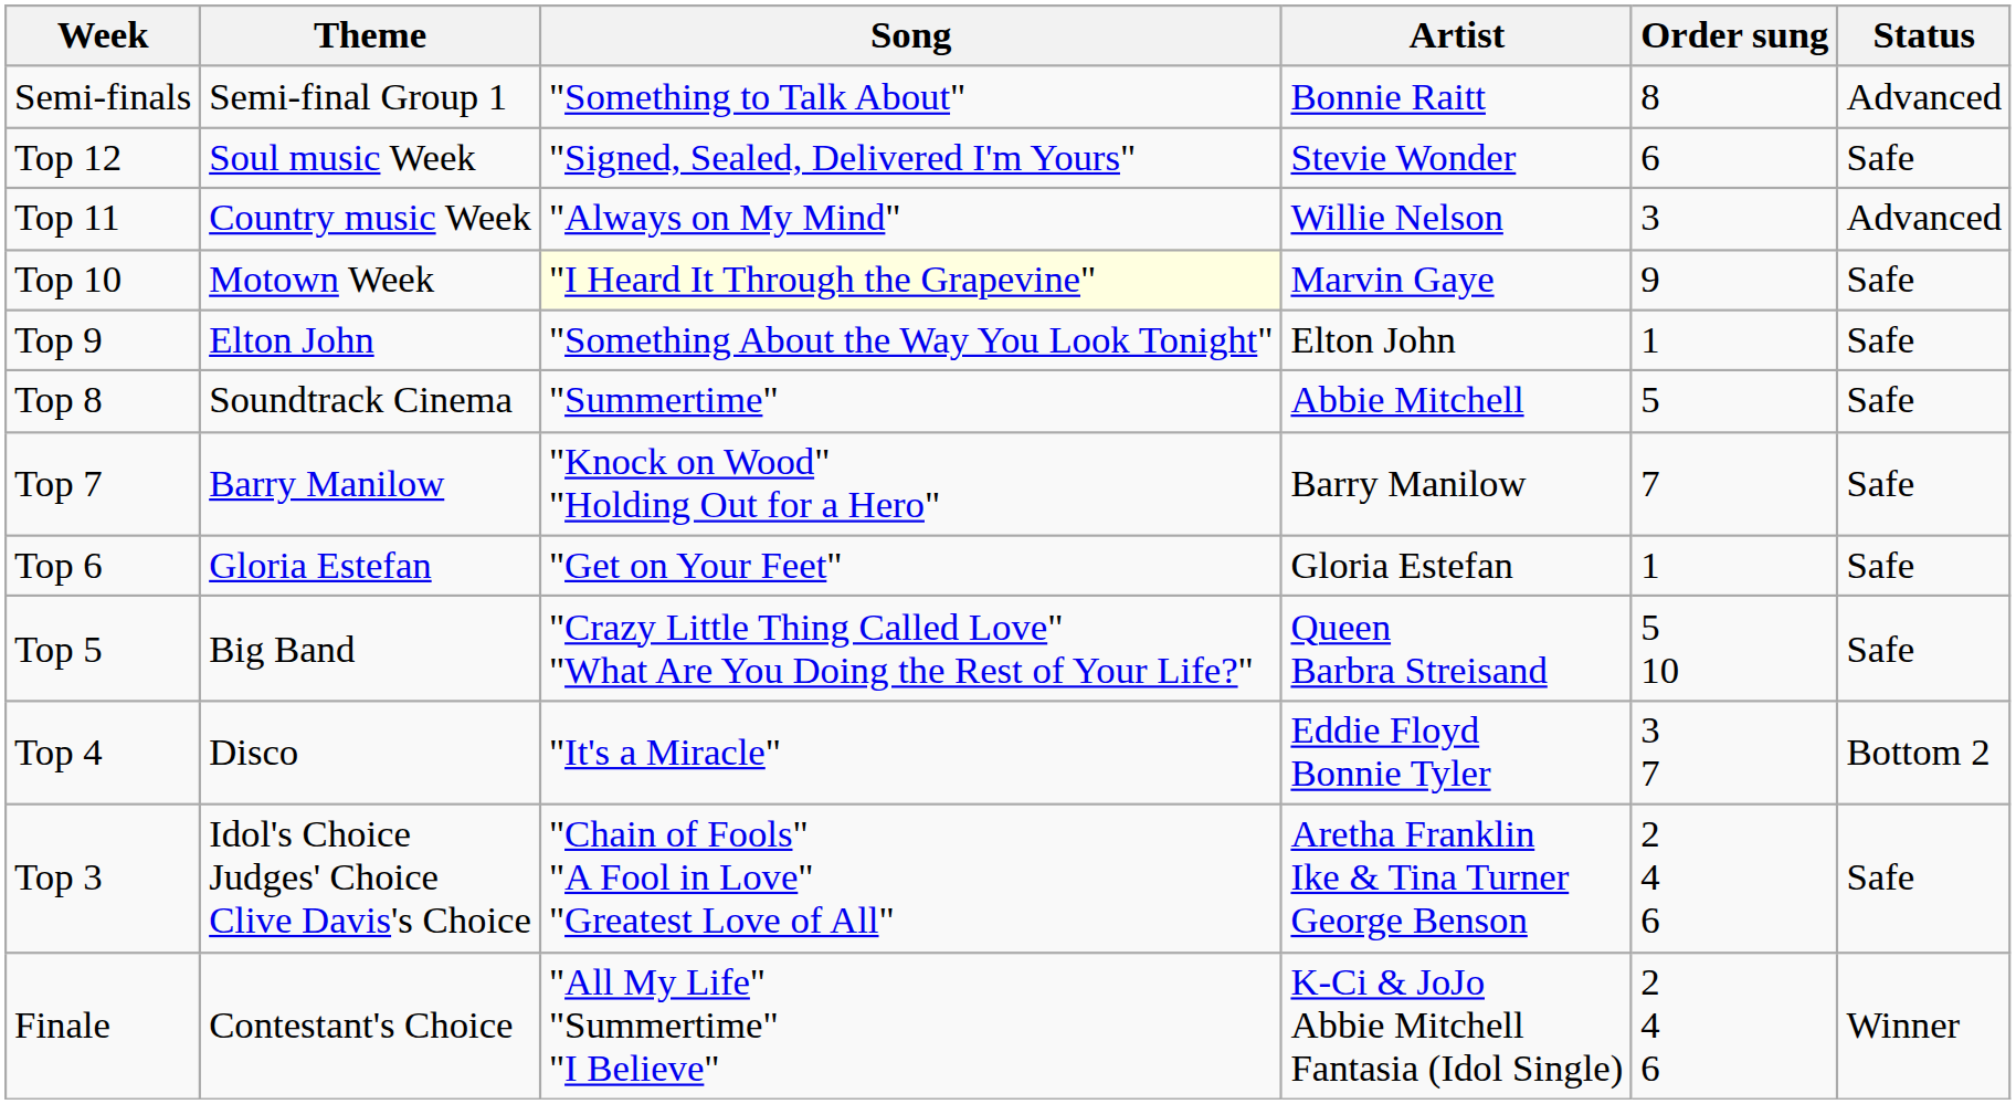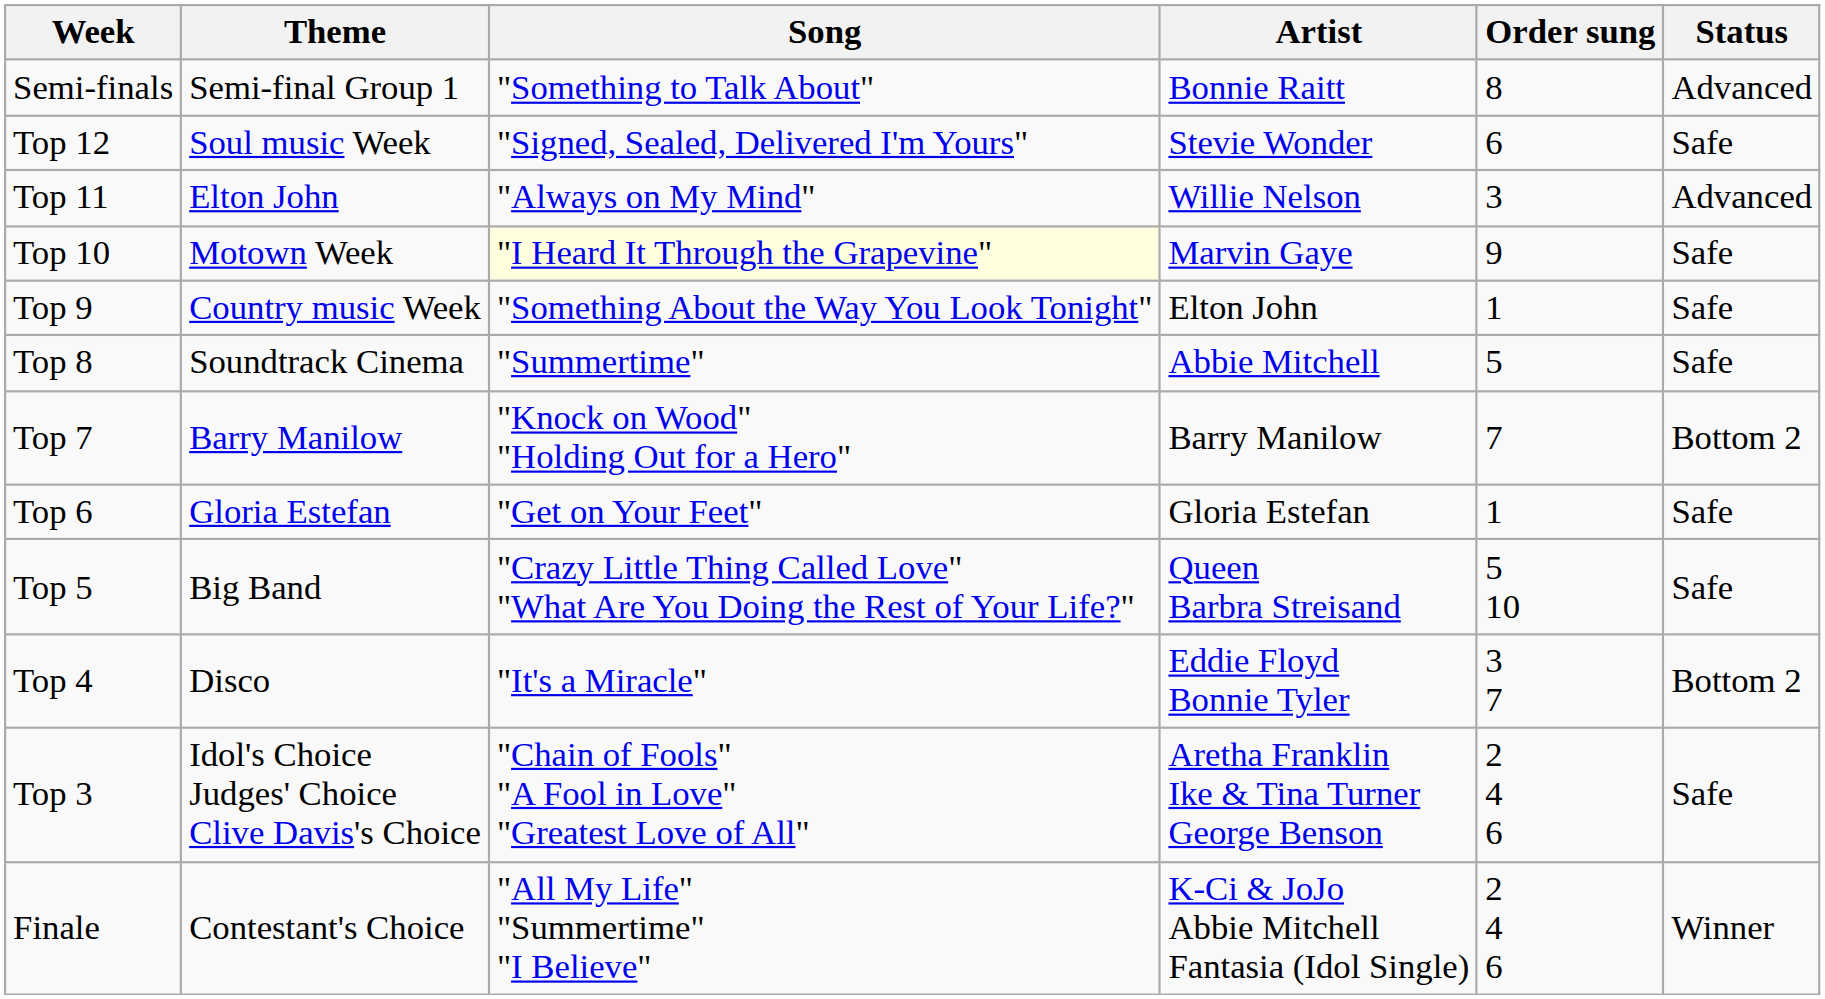 <table class="wikitable">
 <tr>
 <th>Week</th>
 <th>Theme</th>
 <th>Song</th>
 <th>Artist</th>
 <th>Order sung</th>
 <th>Status</th>
 </tr>
 <tr>
 <td>Semi-finals</td>
 <td>Semi-final Group 1</td>
 <td>"<a href='#'>Something to Talk About</a>"</td>
 <td><a href='#'>Bonnie Raitt</a></td>
 <td>8</td>
 <td>Advanced</td>
 </tr>
 <tr>
 <td>Top 12</td>
 <td><a href='#'>Soul music</a> Week</td>
 <td>"<a href='#'>Signed, Sealed, Delivered I'm Yours</a>"</td>
 <td><a href='#'>Stevie Wonder</a></td>
 <td>6</td>
 <td>Safe</td>
 </tr>
 <tr>
 <td>Top 11</td>
-<td><a href='#'>Country music</a> Week</td>
+<td><a href='#'>Elton John</a></td>
 <td>"<a href='#'>Always on My Mind</a>"</td>
 <td><a href='#'>Willie Nelson</a></td>
 <td>3</td>
 <td>Advanced</td>
 </tr>
 <tr>
 <td>Top 10</td>
 <td><a href='#'>Motown</a> Week</td>
 <td style="background: lightyellow;">"<a href='#'>I Heard It Through the Grapevine</a>"</td>
 <td><a href='#'>Marvin Gaye</a></td>
 <td>9</td>
 <td>Safe</td>
 </tr>
 <tr>
 <td>Top 9</td>
-<td><a href='#'>Elton John</a></td>
+<td><a href='#'>Country music</a> Week</td>
 <td>"<a href='#'>Something About the Way You Look Tonight</a>"</td>
 <td>Elton John</td>
 <td>1</td>
 <td>Safe</td>
 </tr>
 <tr>
 <td>Top 8</td>
 <td>Soundtrack Cinema</td>
 <td>"<a href='#'>Summertime</a>"</td>
 <td><a href='#'>Abbie Mitchell</a></td>
 <td>5</td>
 <td>Safe</td>
 </tr>
 <tr>
 <td>Top 7</td>
 <td><a href='#'>Barry Manilow</a></td>
 <td>"<a href='#'>Knock on Wood</a>"<br>"<a href='#'>Holding Out for a Hero</a>"</td>
 <td>Barry Manilow</td>
 <td>7</td>
-<td>Safe</td>
+<td>Bottom 2</td>
 </tr>
 <tr>
 <td>Top 6</td>
 <td><a href='#'>Gloria Estefan</a></td>
 <td>"<a href='#'>Get on Your Feet</a>"</td>
 <td>Gloria Estefan</td>
 <td>1</td>
 <td>Safe</td>
 </tr>
 <tr>
 <td>Top 5</td>
 <td>Big Band</td>
 <td>"<a href='#'>Crazy Little Thing Called Love</a>"<br>"<a href='#'>What Are You Doing the Rest of Your Life?</a>"</td>
 <td><a href='#'>Queen</a><br><a href='#'>Barbra Streisand</a></td>
 <td>5<br>10</td>
 <td>Safe</td>
 </tr>
 <tr>
 <td>Top 4</td>
 <td>Disco</td>
 <td>"<a href='#'>It's a Miracle</a>"</td>
 <td><a href='#'>Eddie Floyd</a><br><a href='#'>Bonnie Tyler</a></td>
 <td>3<br>7</td>
 <td>Bottom 2</td>
 </tr>
 <tr>
 <td>Top 3</td>
 <td>Idol's Choice<br>Judges' Choice<br><a href='#'>Clive Davis</a>'s Choice</td>
 <td>"<a href='#'>Chain of Fools</a>"<br>"<a href='#'>A Fool in Love</a>"<br>"<a href='#'>Greatest Love of All</a>"</td>
 <td><a href='#'>Aretha Franklin</a><br><a href='#'>Ike & Tina Turner</a><br><a href='#'>George Benson</a></td>
 <td>2<br>4<br>6</td>
 <td>Safe</td>
 </tr>
 <tr>
 <td>Finale</td>
 <td>Contestant's Choice</td>
 <td>"<a href='#'>All My Life</a>"<br>"Summertime"<br>"<a href='#'>I Believe</a>"</td>
 <td><a href='#'>K-Ci & JoJo</a><br>Abbie Mitchell<br>Fantasia (Idol Single)</td>
 <td>2<br>4<br>6</td>
 <td>Winner</td>
 </tr>
 </table>
